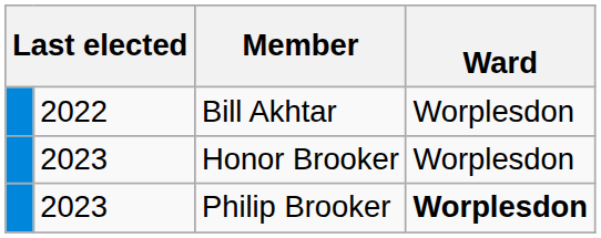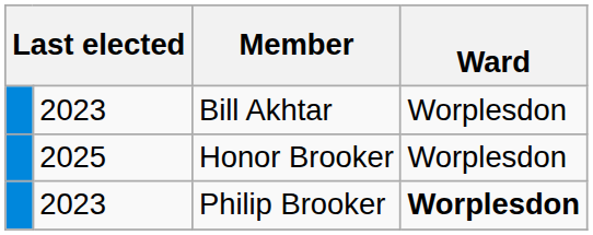 <table class="wikitable">
 <tr>
 <th colspan="2">Last elected</th>
 <th>Member</th>
 <th><br>Ward</th>
 </tr>
 <tr>
 <td style="background-color:#0087DC"></td>
-<td>2022</td>
+<td>2023</td>
 <td>Bill Akhtar</td>
 <td>Worplesdon</td>
 </tr>
 <tr>
 <td style="background-color:#0087DC"></td>
-<td>2023</td>
+<td>2025</td>
 <td>Honor Brooker</td>
 <td>Worplesdon</td>
 </tr>
 <tr>
 <td style="background-color:#0087DC"></td>
 <td>2023</td>
 <td>Philip Brooker</td>
 <td><strong>Worplesdon</strong></td>
 </tr>
 </table>
